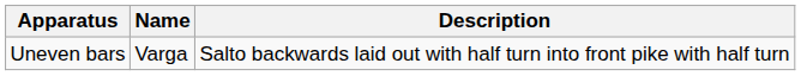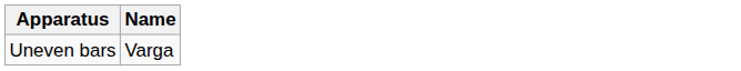 <table class="wikitable">
 <tr>
 <th>Apparatus</th>
 <th>Name</th>
-<th>Description</th>
 </tr>
 <tr>
 <td>Uneven bars</td>
 <td>Varga</td>
-<td>Salto backwards laid out with half turn into front pike with half turn</td>
 </tr>
 </table>
